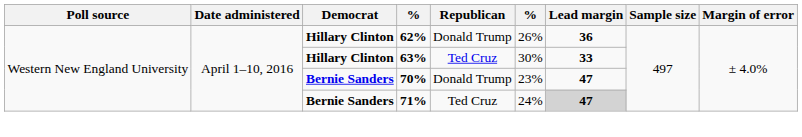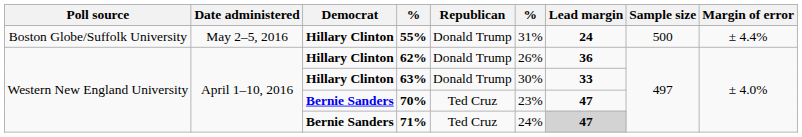 <table class="wikitable" style="text-align:center;">
 <tr valign=bottom>
 <th>Poll source</th>
 <th>Date administered</th>
 <th>Democrat</th>
 <th>%</th>
 <th>Republican</th>
 <th>%</th>
 <th>Lead margin</th>
 <th>Sample size</th>
 <th>Margin of error</th>
+</tr>
+<tr>
+<td>Boston Globe/Suffolk University</td>
+<td>May 2–5, 2016</td>
+<td><strong>Hillary Clinton</strong></td>
+<td><strong>55%</strong></td>
+<td>Donald Trump</td>
+<td>31%</td>
+<td><strong>24</strong></td>
+<td>500</td>
+<td>± 4.4%</td>
 </tr>
 <tr>
 <td rowspan=4>Western New England University</td>
 <td rowspan=4>April 1–10, 2016</td>
 <td><strong>Hillary Clinton</strong></td>
 <td><strong>62%</strong></td>
 <td>Donald Trump</td>
 <td>26%</td>
 <td><strong>36</strong></td>
 <td rowspan=4>497</td>
 <td rowspan=4>± 4.0%</td>
 </tr>
 <tr>
 <td><strong>Hillary Clinton</strong></td>
 <td><strong>63%</strong></td>
-<td><a href='#'>Ted Cruz</a></td>
+<td>Donald Trump</td>
 <td>30%</td>
 <td><strong>33</strong></td>
 </tr>
 <tr>
 <td><strong><a href='#'>Bernie Sanders</a></strong></td>
 <td><strong>70%</strong></td>
-<td>Donald Trump</td>
+<td>Ted Cruz</td>
 <td>23%</td>
 <td><strong>47</strong></td>
 </tr>
 <tr>
 <td><strong>Bernie Sanders</strong></td>
 <td><strong>71%</strong></td>
 <td>Ted Cruz</td>
 <td>24%</td>
 <td style="background: lightgrey;"><strong>47</strong></td>
 </tr>
 </table>
